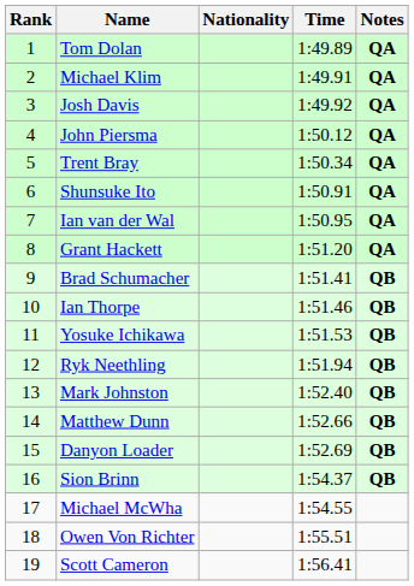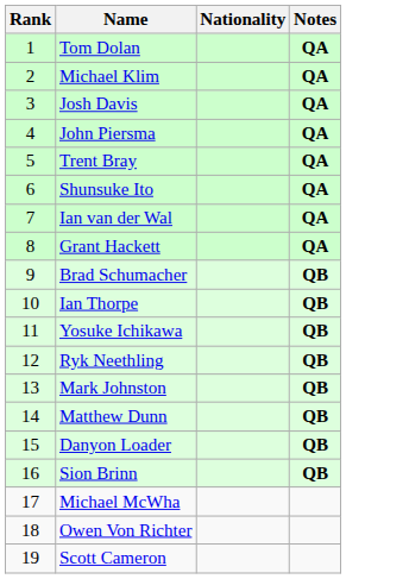 <table class="wikitable sortable" style="text-align:center">
 <tr>
 <th>Rank</th>
 <th>Name</th>
 <th>Nationality</th>
-<th>Time</th>
 <th>Notes</th>
 </tr>
 <tr bgcolor=ccffcc>
 <td>1</td>
 <td align=left><a href='#'>Tom Dolan</a></td>
 <td align=left></td>
-<td>1:49.89</td>
 <td><strong>QA</strong></td>
 </tr>
 <tr bgcolor=ccffcc>
 <td>2</td>
 <td align=left><a href='#'>Michael Klim</a></td>
 <td align=left></td>
-<td>1:49.91</td>
 <td><strong>QA</strong></td>
 </tr>
 <tr bgcolor=ccffcc>
 <td>3</td>
 <td align=left><a href='#'>Josh Davis</a></td>
 <td align=left></td>
-<td>1:49.92</td>
 <td><strong>QA</strong></td>
 </tr>
 <tr bgcolor=ccffcc>
 <td>4</td>
 <td align=left><a href='#'>John Piersma</a></td>
 <td align=left></td>
-<td>1:50.12</td>
 <td><strong>QA</strong></td>
 </tr>
 <tr bgcolor=ccffcc>
 <td>5</td>
 <td align=left><a href='#'>Trent Bray</a></td>
 <td align=left></td>
-<td>1:50.34</td>
 <td><strong>QA</strong></td>
 </tr>
 <tr bgcolor=ccffcc>
 <td>6</td>
 <td align=left><a href='#'>Shunsuke Ito</a></td>
 <td align=left></td>
-<td>1:50.91</td>
 <td><strong>QA</strong></td>
 </tr>
 <tr bgcolor=ccffcc>
 <td>7</td>
 <td align=left><a href='#'>Ian van der Wal</a></td>
 <td align=left></td>
-<td>1:50.95</td>
 <td><strong>QA</strong></td>
 </tr>
 <tr bgcolor=ccffcc>
 <td>8</td>
 <td align=left><a href='#'>Grant Hackett</a></td>
 <td align=left></td>
-<td>1:51.20</td>
 <td><strong>QA</strong></td>
 </tr>
 <tr bgcolor=ddffdd>
 <td>9</td>
 <td align=left><a href='#'>Brad Schumacher</a></td>
 <td align=left></td>
-<td>1:51.41</td>
 <td><strong>QB</strong></td>
 </tr>
 <tr bgcolor=ddffdd>
 <td>10</td>
 <td align=left><a href='#'>Ian Thorpe</a></td>
 <td align=left></td>
-<td>1:51.46</td>
 <td><strong>QB</strong></td>
 </tr>
 <tr bgcolor=ddffdd>
 <td>11</td>
 <td align=left><a href='#'>Yosuke Ichikawa</a></td>
 <td align=left></td>
-<td>1:51.53</td>
 <td><strong>QB</strong></td>
 </tr>
 <tr bgcolor=ddffdd>
 <td>12</td>
 <td align=left><a href='#'>Ryk Neethling</a></td>
 <td align=left></td>
-<td>1:51.94</td>
 <td><strong>QB</strong></td>
 </tr>
 <tr bgcolor=ddffdd>
 <td>13</td>
 <td align=left><a href='#'>Mark Johnston</a></td>
 <td align=left></td>
-<td>1:52.40</td>
 <td><strong>QB</strong></td>
 </tr>
 <tr bgcolor=ddffdd>
 <td>14</td>
 <td align=left><a href='#'>Matthew Dunn</a></td>
 <td align=left></td>
-<td>1:52.66</td>
 <td><strong>QB</strong></td>
 </tr>
 <tr bgcolor=ddffdd>
 <td>15</td>
 <td align=left><a href='#'>Danyon Loader</a></td>
 <td align=left></td>
-<td>1:52.69</td>
 <td><strong>QB</strong></td>
 </tr>
 <tr bgcolor=ddffdd>
 <td>16</td>
 <td align=left><a href='#'>Sion Brinn</a></td>
 <td align=left></td>
-<td>1:54.37</td>
 <td><strong>QB</strong></td>
 </tr>
 <tr>
 <td>17</td>
 <td align=left><a href='#'>Michael McWha</a></td>
 <td align=left></td>
-<td>1:54.55</td>
 <td></td>
 </tr>
 <tr>
 <td>18</td>
 <td align=left><a href='#'>Owen Von Richter</a></td>
 <td align=left></td>
-<td>1:55.51</td>
 <td></td>
 </tr>
 <tr>
 <td>19</td>
 <td align=left><a href='#'>Scott Cameron</a></td>
 <td align=left></td>
-<td>1:56.41</td>
 <td></td>
 </tr>
 </table>
